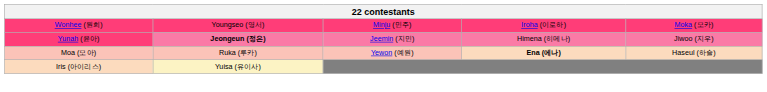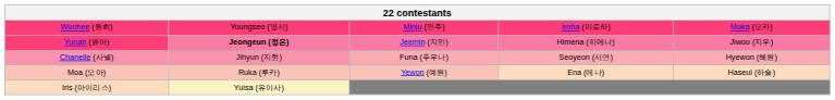 <table class="wikitable" style="text-align:center; width:100%; font-size: 75%">
 <tr>
 <th colspan="5" scope="col" style="width:100%; font-size: 125%">22 contestants</th>
 </tr>
 <tr>
 <td style="background:#ff3d78"><a href='#'>Wonhee</a> (원희)</td>
 <td style="background:#ff3d78">Youngseo (영서)</td>
 <td style="background:#ff3d78"><a href='#'>Minju</a> (민주)</td>
 <td style="background:#ff3d78"><a href='#'>Iroha</a> (이로하)</td>
 <td style="background:#ff3d78"><a href='#'>Moka</a> (모카)</td>
 </tr>
 <tr>
 <td style="background:#ff3d78"><a href='#'>Yunah</a> (윤아)</td>
 <td style="background:#fa7aa6"><strong>Jeongeun (정은)</strong></td>
 <td style="background:#fa7aa6"><a href='#'>Jeemin</a> (지민)</td>
 <td style="background:#fa7aa6">Himena (히메나)</td>
 <td style="background:#fa7aa6">Jiwoo (지우)</td>
 </tr>
 <tr>
+<td style="background:#fa92ac"><a href='#'>Chanelle</a> (사넬)</td>
+<td style="background:#fa92ac">Jihyun (지현)</td>
+<td style="background:#fbabb2">Funa (후우나)</td>
+<td style="background:#fbabb2">Seoyeon (서연)</td>
+<td style="background:#fbabb2">Hyewon (혜원)</td>
+</tr>
+<tr>
 <td style="background:#fbc3b8">Moa (모아)</td>
 <td style="background:#fbc3b8">Ruka (루카)</td>
 <td style="background:#fbc3b8"><a href='#'>Yewon</a> (예원)</td>
-<td style="background:#fcdbbe"><strong>Ena (에나)</strong></td>
+<td style="background:#fcdbbe">Ena (에나)</td>
 <td style="background:#fcdbbe">Haseul (하슬)</td>
 </tr>
 <tr>
 <td style="background:#fcdbbe">Iris (아이리스)</td>
 <td style="background:#fcf3c4">Yuisa (유이사)</td>
 <td colspan="3" style="background:gray"></td>
 </tr>
 </table>
